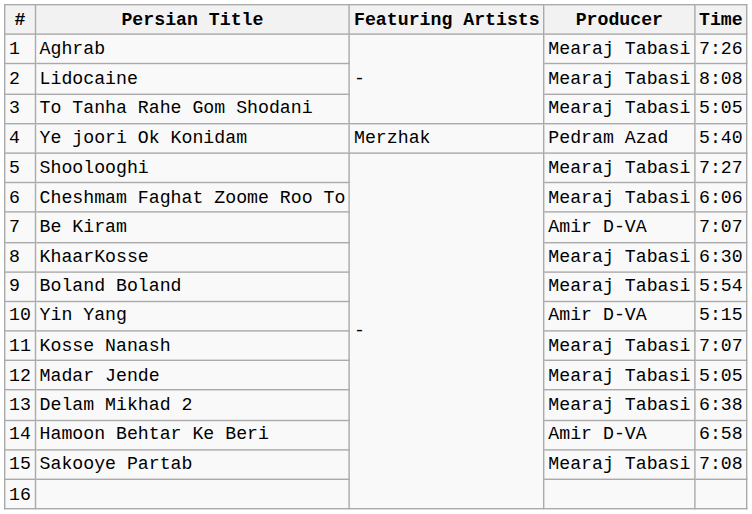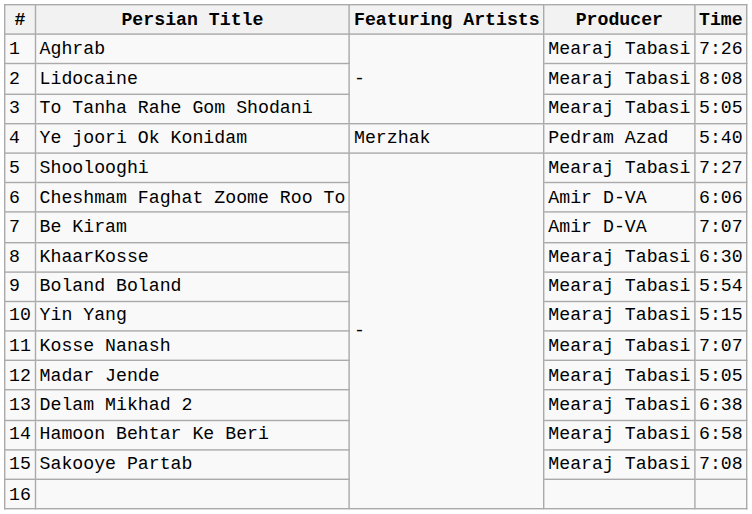 <table class="wikitable">
 <tr>
 <th>#</th>
 <th>Persian Title</th>
 <th>Featuring Artists</th>
 <th>Producer</th>
 <th>Time</th>
 </tr>
 <tr>
 <td>1</td>
 <td>Aghrab</td>
 <td rowspan="3">-</td>
 <td>Mearaj Tabasi</td>
 <td>7:26</td>
 </tr>
 <tr>
 <td>2</td>
 <td>Lidocaine</td>
 <td>Mearaj Tabasi</td>
 <td>8:08</td>
 </tr>
 <tr>
 <td>3</td>
 <td>To Tanha Rahe Gom Shodani</td>
 <td>Mearaj Tabasi</td>
 <td>5:05</td>
 </tr>
 <tr>
 <td>4</td>
 <td>Ye joori Ok Konidam</td>
 <td>Merzhak</td>
 <td>Pedram Azad</td>
 <td>5:40</td>
 </tr>
 <tr>
 <td>5</td>
 <td>Shoolooghi</td>
 <td rowspan="12">-</td>
 <td>Mearaj Tabasi</td>
 <td>7:27</td>
 </tr>
 <tr>
 <td>6</td>
 <td>Cheshmam Faghat Zoome Roo To</td>
-<td>Mearaj Tabasi</td>
+<td>Amir D-VA</td>
 <td>6:06</td>
 </tr>
 <tr>
 <td>7</td>
 <td>Be Kiram</td>
 <td>Amir D-VA</td>
 <td>7:07</td>
 </tr>
 <tr>
 <td>8</td>
 <td>KhaarKosse</td>
 <td>Mearaj Tabasi</td>
 <td>6:30</td>
 </tr>
 <tr>
 <td>9</td>
 <td>Boland Boland</td>
 <td>Mearaj Tabasi</td>
 <td>5:54</td>
 </tr>
 <tr>
 <td>10</td>
 <td>Yin Yang</td>
-<td>Amir D-VA</td>
+<td>Mearaj Tabasi</td>
 <td>5:15</td>
 </tr>
 <tr>
 <td>11</td>
 <td>Kosse Nanash</td>
 <td>Mearaj Tabasi</td>
 <td>7:07</td>
 </tr>
 <tr>
 <td>12</td>
 <td>Madar Jende</td>
 <td>Mearaj Tabasi</td>
 <td>5:05</td>
 </tr>
 <tr>
 <td>13</td>
 <td>Delam Mikhad 2</td>
 <td>Mearaj Tabasi</td>
 <td>6:38</td>
 </tr>
 <tr>
 <td>14</td>
 <td>Hamoon Behtar Ke Beri</td>
-<td>Amir D-VA</td>
+<td>Mearaj Tabasi</td>
 <td>6:58</td>
 </tr>
 <tr>
 <td>15</td>
 <td>Sakooye Partab</td>
 <td>Mearaj Tabasi</td>
 <td>7:08</td>
 </tr>
 <tr>
 <td>16</td>
 <td></td>
 <td></td>
 <td></td>
 </tr>
 </table>
